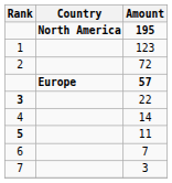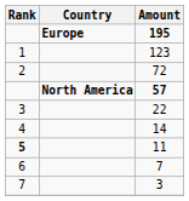 <table class="wikitable" style="text-align: center;">
 <tr>
 <th>Rank</th>
 <th>Country</th>
 <th>Amount</th>
 </tr>
 <tr>
 <td></td>
-<td style="text-align: left;"><strong>North America</strong></td>
+<td style="text-align: left;"><strong>Europe</strong></td>
 <td><strong>195</strong></td>
 </tr>
 <tr>
 <td>1</td>
 <td style="text-align: left;"></td>
 <td>123</td>
 </tr>
 <tr>
 <td>2</td>
 <td style="text-align: left;"></td>
 <td>72</td>
 </tr>
 <tr>
 <td></td>
-<td style="text-align: left;"><strong>Europe</strong></td>
+<td style="text-align: left;"><strong>North America</strong></td>
 <td><strong>57</strong></td>
 </tr>
 <tr>
-<td><strong>3</strong></td>
+<td>3</td>
 <td style="text-align: left;"></td>
 <td>22</td>
 </tr>
 <tr>
 <td>4</td>
 <td style="text-align: left;"></td>
 <td>14</td>
 </tr>
 <tr>
 <td><strong>5</strong></td>
 <td style="text-align: left;"></td>
 <td>11</td>
 </tr>
 <tr>
 <td>6</td>
 <td style="text-align: left;"></td>
 <td>7</td>
 </tr>
 <tr>
 <td>7</td>
 <td style="text-align: left;"></td>
 <td>3</td>
 </tr>
 <tr>
 </tr>
 </table>
